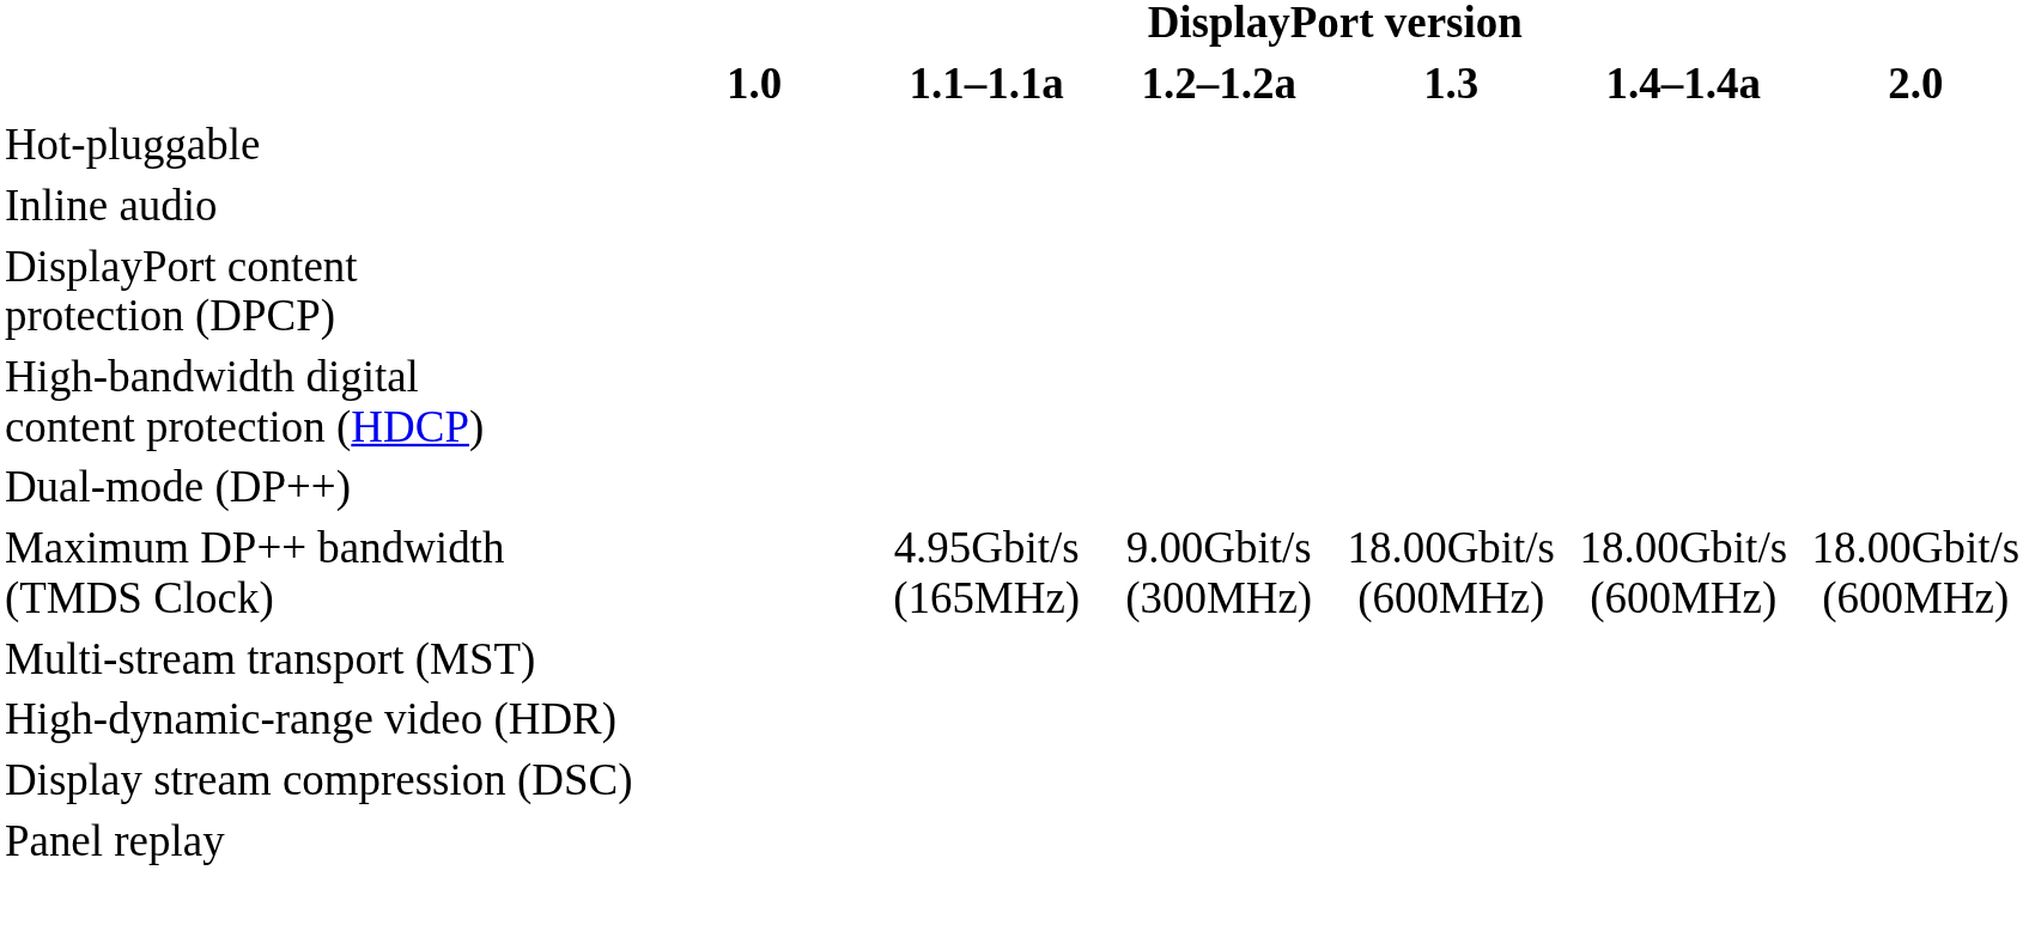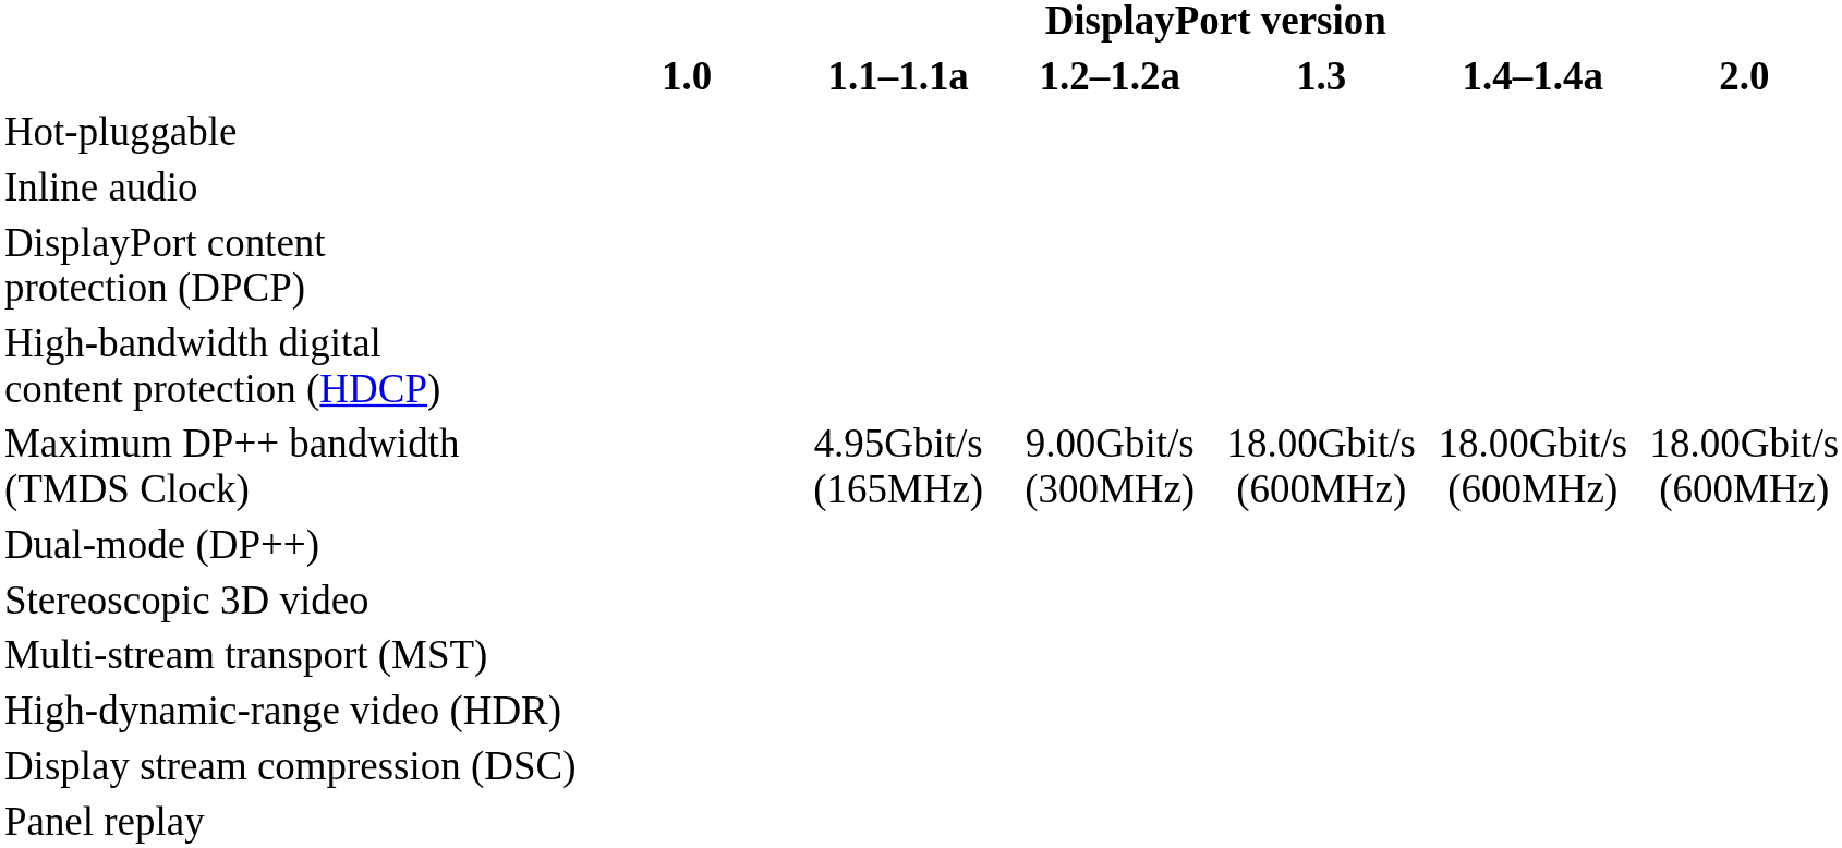 <table>
 <tr>
 <th rowspan=2></th>
 <th colspan=6>DisplayPort version</th>
 </tr>
 <tr>
 <th style="min-width:80px">1.0</th>
 <th style="min-width:80px">1.1–1.1a</th>
 <th style="min-width:80px">1.2–1.2a</th>
 <th style="min-width:80px">1.3</th>
 <th style="min-width:80px">1.4–1.4a</th>
 <th style="min-width:80px">2.0</th>
 </tr>
 <tr>
 <td>Hot-pluggable</td>
 <td></td>
 <td></td>
 <td></td>
 <td></td>
 <td></td>
 <td></td>
 </tr>
 <tr>
 <td>Inline audio</td>
 <td></td>
 <td></td>
 <td></td>
 <td></td>
 <td></td>
 <td></td>
 </tr>
 <tr>
 <td>DisplayPort content<br>protection (DPCP)</td>
 <td></td>
 <td></td>
 <td></td>
 <td></td>
 <td></td>
 <td></td>
 </tr>
 <tr>
 <td>High-bandwidth digital<br>content protection (<a href='#'>HDCP</a>)</td>
 <td></td>
 <td></td>
 <td></td>
 <td></td>
 <td></td>
 <td></td>
 </tr>
 <tr>
+<td>Maximum DP++ bandwidth<br>(TMDS Clock)</td>
+<td></td>
+<td align=center>4.95Gbit/s<br>(165MHz)</td>
+<td align=center>9.00Gbit/s<br>(300MHz)</td>
+<td align=center>18.00Gbit/s<br>(600MHz)</td>
+<td align=center>18.00Gbit/s<br>(600MHz)</td>
+<td align=center>18.00Gbit/s<br>(600MHz)</td>
+</tr>
+<tr>
 <td>Dual-mode (DP++)</td>
 <td></td>
 <td></td>
 <td></td>
 <td></td>
 <td></td>
 <td></td>
 </tr>
 <tr>
-<td>Maximum DP++ bandwidth<br>(TMDS Clock)</td>
+<td>Stereoscopic 3D video</td>
 <td></td>
-<td align=center>4.95Gbit/s<br>(165MHz)</td>
-<td align=center>9.00Gbit/s<br>(300MHz)</td>
-<td align=center>18.00Gbit/s<br>(600MHz)</td>
-<td align=center>18.00Gbit/s<br>(600MHz)</td>
-<td align=center>18.00Gbit/s<br>(600MHz)</td>
+<td></td>
+<td></td>
+<td></td>
+<td></td>
+<td></td>
 </tr>
 <tr>
 <td>Multi-stream transport (MST)</td>
 <td></td>
 <td></td>
 <td></td>
 <td></td>
 <td></td>
 <td></td>
 </tr>
 <tr>
 <td>High-dynamic-range video (HDR)</td>
 <td></td>
 <td></td>
 <td></td>
 <td></td>
 <td></td>
 <td></td>
 </tr>
 <tr>
 <td>Display stream compression (DSC)</td>
 <td></td>
 <td></td>
 <td></td>
 <td></td>
 <td></td>
 <td></td>
 </tr>
 <tr>
 <td>Panel replay</td>
 <td></td>
 <td></td>
 <td></td>
 <td></td>
 <td></td>
 <td></td>
 </tr>
 </table>
